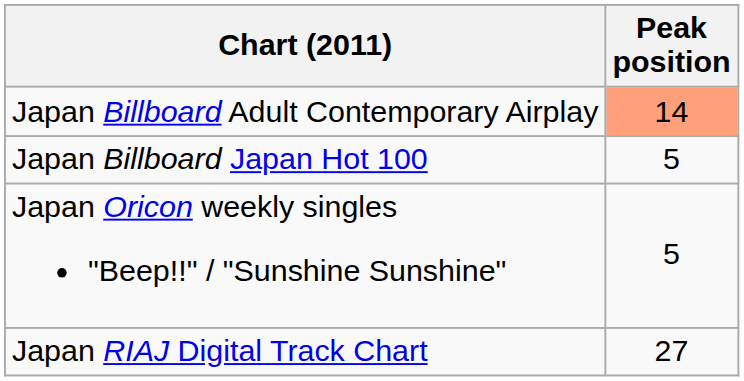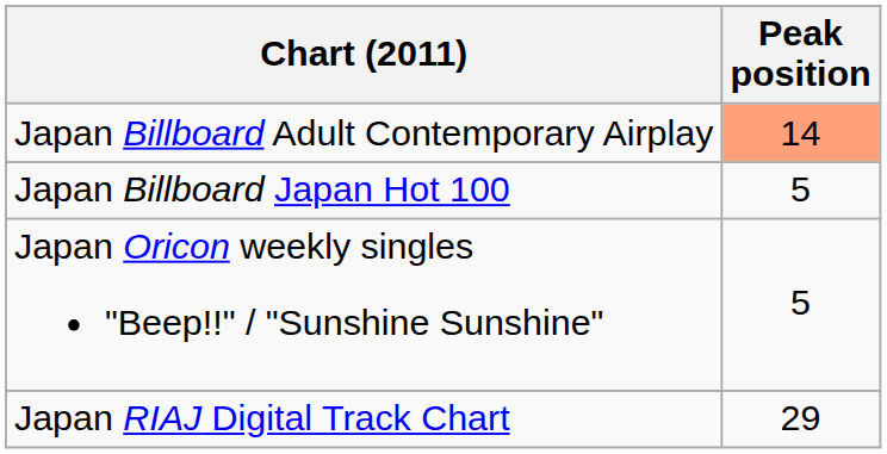 <table class="wikitable sortable">
 <tr>
 <th>Chart (2011)</th>
 <th>Peak<br>position</th>
 </tr>
 <tr>
 <td>Japan <em><a href='#'>Billboard</a></em> Adult Contemporary Airplay</td>
 <td style="background: lightsalmon; text-align:center;">14</td>
 </tr>
 <tr>
 <td>Japan <em>Billboard</em> <a href='#'>Japan Hot 100</a></td>
 <td style="text-align:center;">5</td>
 </tr>
 <tr>
 <td>Japan <em><a href='#'>Oricon</a></em> weekly singles<br><ul><li>"Beep!!" / "Sunshine Sunshine"</li></ul></td>
 <td align="center">5</td>
 </tr>
 <tr>
 <td>Japan <a href='#'><em>RIAJ</em> Digital Track Chart</a></td>
-<td align="center">27</td>
+<td align="center">29</td>
 </tr>
 </table>
